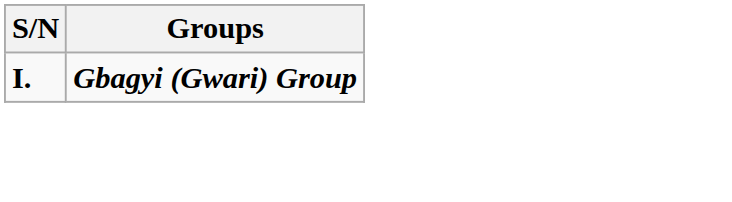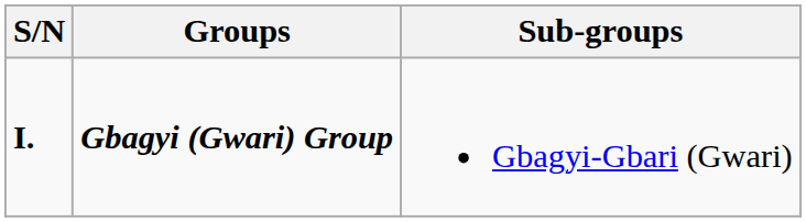 <table class="wikitable sortable mw-collapsible">
 <tr>
 <th>S/N</th>
 <th>Groups</th>
+<th>Sub-groups</th>
 </tr>
 <tr>
 <td><strong>I.</strong></td>
 <td><strong><em>Gbagyi (Gwari)  Group</em></strong></td>
+<td><br><ul><li><a href='#'>Gbagyi-Gbari</a> (Gwari)</li></ul></td>
 </tr>
 </table>
